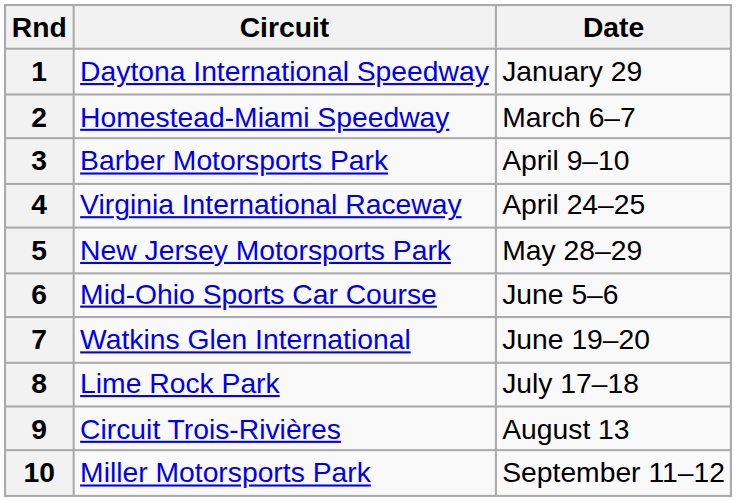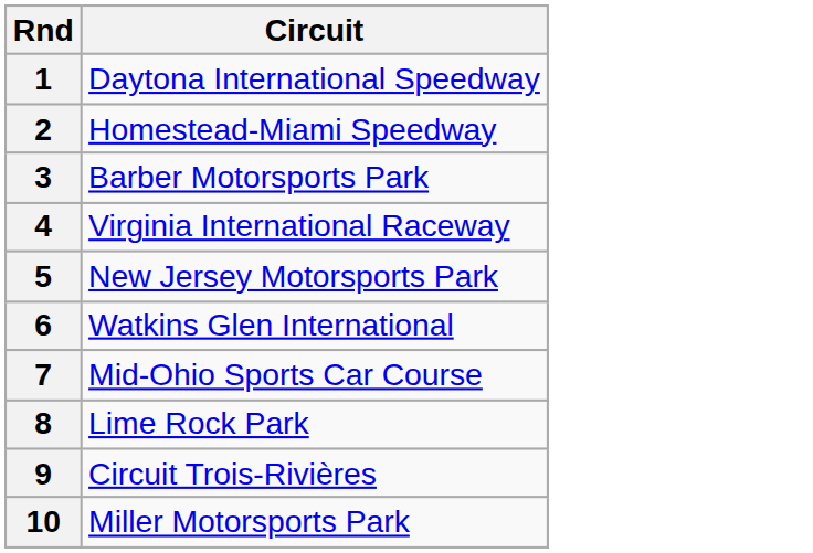 <table class="wikitable" style="font-size: 85%;">
 <tr>
 <th>Rnd</th>
 <th>Circuit</th>
-<th>Date</th>
 </tr>
 <tr>
 <th>1</th>
 <td><a href='#'>Daytona International Speedway</a></td>
-<td>January 29</td>
 </tr>
 <tr>
 <th>2</th>
 <td><a href='#'>Homestead-Miami Speedway</a></td>
-<td>March 6–7</td>
 </tr>
 <tr>
 <th>3</th>
 <td><a href='#'>Barber Motorsports Park</a></td>
-<td>April 9–10</td>
 </tr>
 <tr>
 <th>4</th>
 <td><a href='#'>Virginia International Raceway</a></td>
-<td>April 24–25</td>
 </tr>
 <tr>
 <th>5</th>
 <td><a href='#'>New Jersey Motorsports Park</a></td>
-<td>May 28–29</td>
 </tr>
 <tr>
 <th>6</th>
-<td><a href='#'>Mid-Ohio Sports Car Course</a></td>
-<td>June 5–6</td>
+<td><a href='#'>Watkins Glen International</a></td>
 </tr>
 <tr>
 <th>7</th>
-<td><a href='#'>Watkins Glen International</a></td>
-<td>June 19–20</td>
+<td><a href='#'>Mid-Ohio Sports Car Course</a></td>
 </tr>
 <tr>
 <th>8</th>
 <td><a href='#'>Lime Rock Park</a></td>
-<td>July 17–18</td>
 </tr>
 <tr>
 <th>9</th>
 <td><a href='#'>Circuit Trois-Rivières</a></td>
-<td>August 13</td>
 </tr>
 <tr>
 <th>10</th>
 <td><a href='#'>Miller Motorsports Park</a></td>
-<td>September 11–12</td>
 </tr>
 </table>
